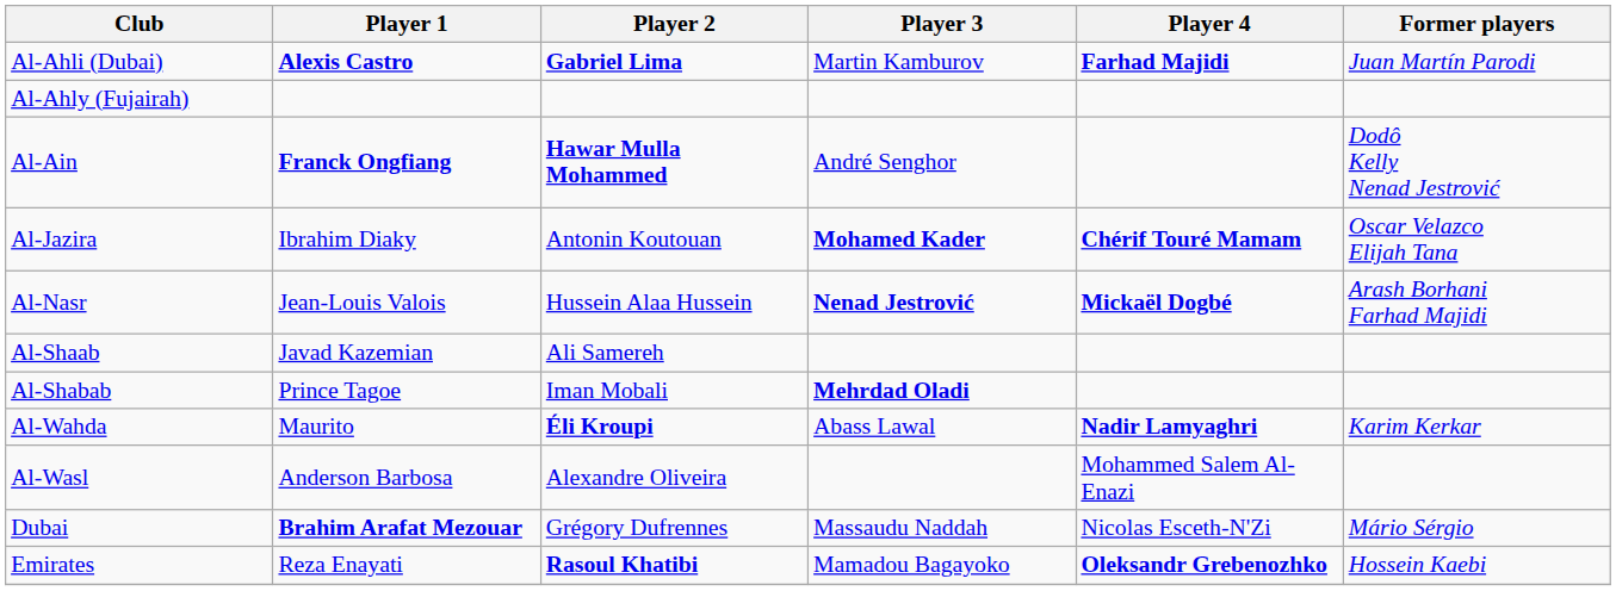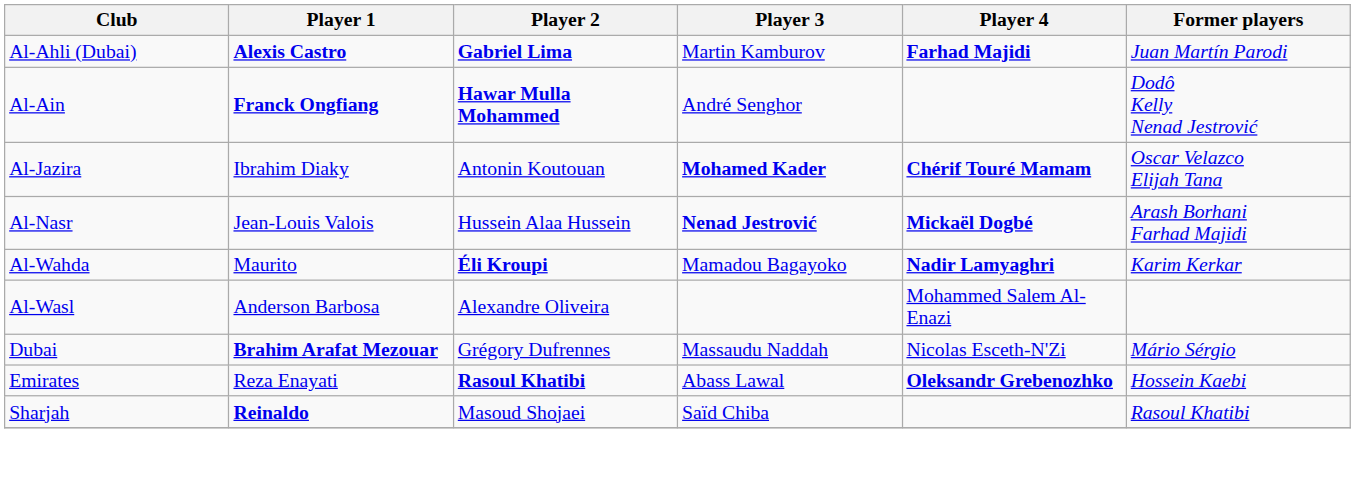 <table class="wikitable">
 <tr>
 <th width="175">Club</th>
 <th width="175">Player 1</th>
 <th width="175">Player 2</th>
 <th width="175">Player 3</th>
 <th width="175">Player 4</th>
 <th width="175">Former players</th>
 </tr>
 <tr>
 <td><a href='#'>Al-Ahli (Dubai)</a></td>
 <td> <strong><a href='#'>Alexis Castro</a></strong></td>
 <td> <strong><a href='#'>Gabriel Lima</a></strong></td>
 <td> <a href='#'>Martin Kamburov</a></td>
 <td> <strong><a href='#'>Farhad Majidi</a></strong></td>
 <td> <em><a href='#'>Juan Martín Parodi</a></em></td>
-</tr>
-<tr>
-<td><a href='#'>Al-Ahly (Fujairah)</a></td>
-<td></td>
-<td></td>
-<td></td>
-<td></td>
-<td></td>
 </tr>
 <tr>
 <td><a href='#'>Al-Ain</a></td>
 <td> <strong><a href='#'>Franck Ongfiang</a></strong></td>
 <td> <strong><a href='#'>Hawar Mulla Mohammed</a></strong></td>
 <td> <a href='#'>André Senghor</a></td>
 <td></td>
 <td> <em><a href='#'>Dodô</a></em> <br>  <em><a href='#'>Kelly</a></em> <br>  <em><a href='#'>Nenad Jestrović</a></em></td>
 </tr>
 <tr>
 <td><a href='#'>Al-Jazira</a></td>
 <td> <a href='#'>Ibrahim Diaky</a></td>
 <td> <a href='#'>Antonin Koutouan</a></td>
 <td> <strong><a href='#'>Mohamed Kader</a></strong></td>
 <td> <strong><a href='#'>Chérif Touré Mamam</a></strong></td>
 <td> <em><a href='#'>Oscar Velazco</a></em> <br>  <em><a href='#'>Elijah Tana</a></em></td>
 </tr>
 <tr>
 <td><a href='#'>Al-Nasr</a></td>
 <td> <a href='#'>Jean-Louis Valois</a></td>
 <td> <a href='#'>Hussein Alaa Hussein</a></td>
 <td> <strong><a href='#'>Nenad Jestrović</a></strong></td>
 <td> <strong><a href='#'>Mickaël Dogbé</a></strong></td>
 <td> <em><a href='#'>Arash Borhani</a></em> <br>  <em><a href='#'>Farhad Majidi</a></em></td>
 </tr>
 <tr>
-<td><a href='#'>Al-Shaab</a></td>
-<td> <a href='#'>Javad Kazemian</a></td>
-<td> <a href='#'>Ali Samereh</a></td>
-<td></td>
-<td></td>
-<td></td>
-</tr>
-<tr>
-<td><a href='#'>Al-Shabab</a></td>
-<td> <a href='#'>Prince Tagoe</a></td>
-<td> <a href='#'>Iman Mobali</a></td>
-<td> <strong><a href='#'>Mehrdad Oladi</a></strong></td>
-<td></td>
-<td></td>
-</tr>
-<tr>
 <td><a href='#'>Al-Wahda</a></td>
 <td> <a href='#'>Maurito</a></td>
 <td> <strong><a href='#'>Éli Kroupi</a></strong></td>
-<td> <a href='#'>Abass Lawal</a></td>
+<td> <a href='#'>Mamadou Bagayoko</a></td>
 <td> <strong><a href='#'>Nadir Lamyaghri</a></strong></td>
 <td> <em><a href='#'>Karim Kerkar</a></em></td>
 </tr>
 <tr>
 <td><a href='#'>Al-Wasl</a></td>
 <td> <a href='#'>Anderson Barbosa</a></td>
 <td> <a href='#'>Alexandre Oliveira</a></td>
 <td></td>
 <td> <a href='#'>Mohammed Salem Al-Enazi</a></td>
 <td></td>
 </tr>
 <tr>
 <td><a href='#'>Dubai</a></td>
 <td> <strong><a href='#'>Brahim Arafat Mezouar</a></strong></td>
 <td> <a href='#'>Grégory Dufrennes</a></td>
 <td> <a href='#'>Massaudu Naddah</a></td>
 <td> <a href='#'>Nicolas Esceth-N'Zi</a></td>
 <td> <em><a href='#'>Mário Sérgio</a></em></td>
 </tr>
 <tr>
 <td><a href='#'>Emirates</a></td>
 <td> <a href='#'>Reza Enayati</a></td>
 <td> <strong><a href='#'>Rasoul Khatibi</a></strong></td>
-<td> <a href='#'>Mamadou Bagayoko</a></td>
+<td> <a href='#'>Abass Lawal</a></td>
 <td> <strong><a href='#'>Oleksandr Grebenozhko</a></strong></td>
 <td> <em><a href='#'>Hossein Kaebi</a></em></td>
 </tr>
 <tr>
+<td><a href='#'>Sharjah</a></td>
+<td> <strong><a href='#'>Reinaldo</a></strong></td>
+<td> <a href='#'>Masoud Shojaei</a></td>
+<td> <a href='#'>Saïd Chiba</a></td>
+<td></td>
+<td> <em><a href='#'>Rasoul Khatibi</a></em></td>
+</tr>
+<tr>
 </tr>
 </table>
